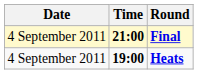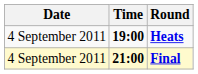 <table class="wikitable">
 <tr>
 <th>Date</th>
 <th>Time</th>
 <th>Round</th>
 </tr>
+<tr>
+<td>4 September 2011</td>
+<td><strong>19:00</strong></td>
+<td><strong><a href='#'>Heats</a></strong></td>
+</tr>
 <tr style=background:lemonchiffon>
 <td>4 September 2011</td>
 <td><strong>21:00</strong></td>
 <td><strong><a href='#'>Final</a></strong></td>
 </tr>
-<tr>
-<td>4 September 2011</td>
-<td><strong>19:00</strong></td>
-<td><strong><a href='#'>Heats</a></strong></td>
-</tr>
 </table>
